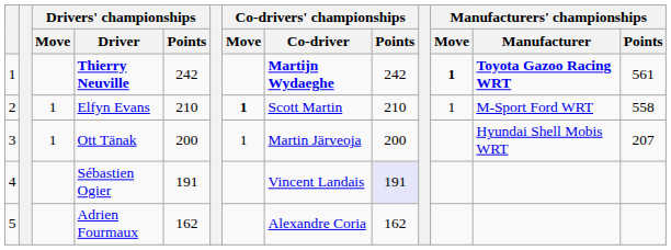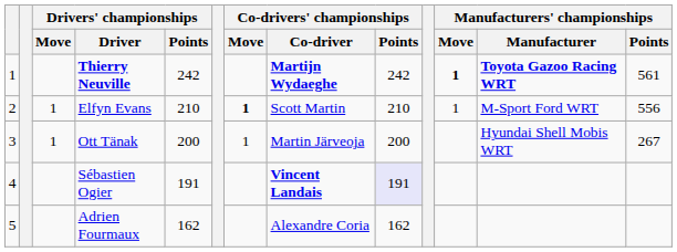 <table class="wikitable" style="font-size:85%;">
 <tr>
 <th rowspan="2"></th>
 <th rowspan="7" style="width:5px;"></th>
 <th colspan="3">Drivers' championships</th>
 <th rowspan="7" style="width:5px;"></th>
 <th colspan="3" nowrap>Co-drivers' championships</th>
 <th rowspan="7" style="width:5px;"></th>
 <th colspan="3" nowrap>Manufacturers' championships</th>
 </tr>
 <tr>
 <th>Move</th>
 <th>Driver</th>
 <th>Points</th>
 <th>Move</th>
 <th>Co-driver</th>
 <th>Points</th>
 <th>Move</th>
 <th>Manufacturer</th>
 <th>Points</th>
 </tr>
 <tr>
 <td align="center">1</td>
 <td align="center"></td>
 <td><strong><a href='#'>Thierry Neuville</a></strong></td>
 <td align="center">242</td>
 <td align="center"></td>
 <td><strong><a href='#'>Martijn Wydaeghe</a></strong></td>
 <td align="center">242</td>
 <td align="center"><strong> 1</strong></td>
 <td><strong><a href='#'>Toyota Gazoo Racing WRT</a></strong></td>
 <td align="center">561</td>
 </tr>
 <tr>
 <td align="center">2</td>
 <td align="center"> 1</td>
 <td><a href='#'>Elfyn Evans</a></td>
 <td align="center">210</td>
 <td align="center"><strong> 1</strong></td>
 <td><a href='#'>Scott Martin</a></td>
 <td align="center">210</td>
 <td align="center"> 1</td>
 <td><a href='#'>M-Sport Ford WRT</a></td>
-<td align="center">558</td>
+<td align="center">556</td>
 </tr>
 <tr>
 <td align="center">3</td>
 <td align="center"> 1</td>
 <td><a href='#'>Ott Tänak</a></td>
 <td align="center">200</td>
 <td align="center"> 1</td>
 <td><a href='#'>Martin Järveoja</a></td>
 <td align="center">200</td>
 <td align="center"></td>
 <td><a href='#'>Hyundai Shell Mobis WRT</a></td>
-<td align="center">207</td>
+<td align="center">267</td>
 </tr>
 <tr>
 <td align="center">4</td>
 <td align="center"></td>
 <td><a href='#'>Sébastien Ogier</a></td>
 <td align="center">191</td>
 <td align="center"></td>
-<td><a href='#'>Vincent Landais</a></td>
+<td><strong><a href='#'>Vincent Landais</a></strong></td>
 <td align="center" style="background: lavender;">191</td>
 <td></td>
 <td></td>
 <td></td>
 </tr>
 <tr>
 <td align="center">5</td>
 <td align="center"></td>
 <td><a href='#'>Adrien Fourmaux</a></td>
 <td align="center">162</td>
 <td align="center"></td>
 <td><a href='#'>Alexandre Coria</a></td>
 <td align="center">162</td>
 <td></td>
 <td></td>
 <td></td>
 </tr>
 </table>
